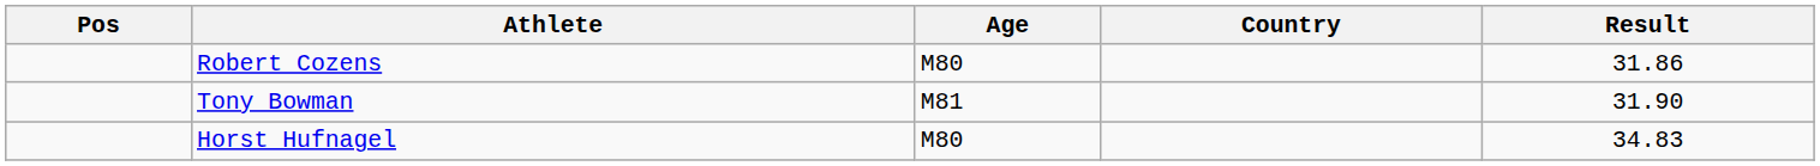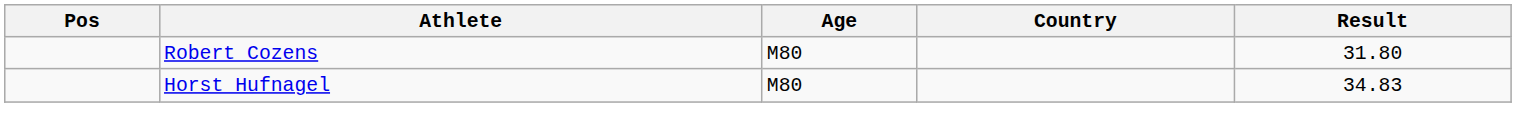 <table class="wikitable"  style="text-align:center; width:50%;">
 <tr>
 <th>Pos</th>
 <th>Athlete</th>
 <th>Age</th>
 <th>Country</th>
 <th>Result</th>
 </tr>
 <tr>
 <td align=center></td>
 <td align=left><a href='#'>Robert Cozens</a></td>
 <td align=left>M80</td>
 <td align=left></td>
-<td>31.86</td>
-</tr>
-<tr>
-<td align=center></td>
-<td align=left><a href='#'>Tony Bowman</a></td>
-<td align=left>M81</td>
-<td align=left></td>
-<td>31.90</td>
+<td>31.80</td>
 </tr>
 <tr>
 <td align=center></td>
 <td align=left><a href='#'>Horst Hufnagel</a></td>
 <td align=left>M80</td>
 <td align=left></td>
 <td>34.83</td>
 </tr>
 </table>
